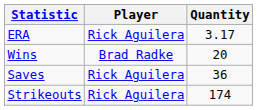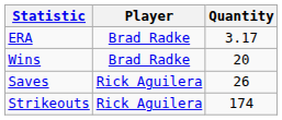 <table class="wikitable" style="text-align: center;">
 <tr>
 <th><a href='#'>Statistic</a></th>
 <th>Player</th>
 <th>Quantity</th>
 </tr>
 <tr>
 <td align="left"><a href='#'>ERA</a></td>
-<td><a href='#'>Rick Aguilera</a></td>
+<td><a href='#'>Brad Radke</a></td>
 <td>3.17</td>
 </tr>
 <tr>
 <td align="left"><a href='#'>Wins</a></td>
 <td><a href='#'>Brad Radke</a></td>
 <td>20</td>
 </tr>
 <tr>
 <td align="left"><a href='#'>Saves</a></td>
 <td><a href='#'>Rick Aguilera</a></td>
-<td>36</td>
+<td>26</td>
 </tr>
 <tr>
 <td align="left"><a href='#'>Strikeouts</a></td>
 <td><a href='#'>Rick Aguilera</a></td>
 <td>174</td>
 </tr>
 </table>
